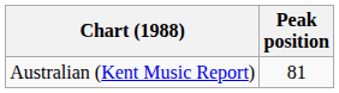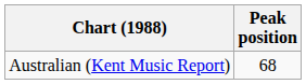 <table class="wikitable sortable">
 <tr>
 <th>Chart (1988)</th>
 <th>Peak<br>position</th>
 </tr>
 <tr>
 <td>Australian (<a href='#'>Kent Music Report</a>)</td>
-<td align="center">81</td>
+<td align="center">68</td>
 </tr>
 <tr>
 </tr>
 <tr>
 </tr>
 <tr>
 </tr>
 </table>
